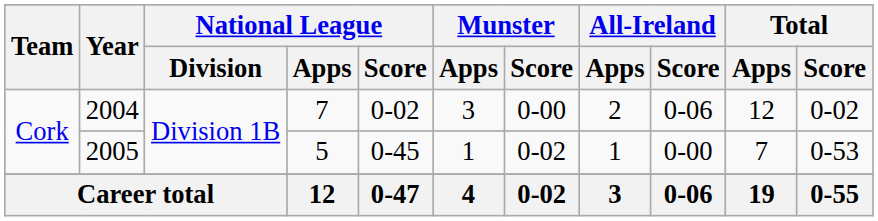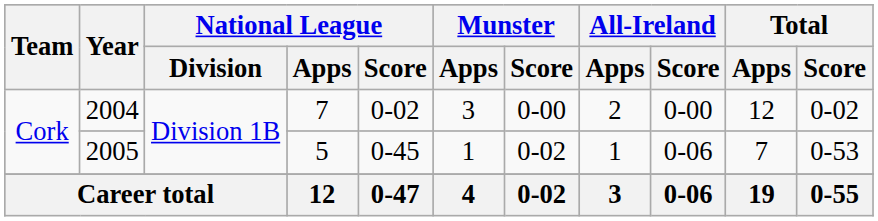 <table class="wikitable" style="text-align:center">
 <tr>
 <th rowspan="2">Team</th>
 <th rowspan="2">Year</th>
 <th colspan="3"><a href='#'>National League</a></th>
 <th colspan="2"><a href='#'>Munster</a></th>
 <th colspan="2"><a href='#'>All-Ireland</a></th>
 <th colspan="2">Total</th>
 </tr>
 <tr>
 <th>Division</th>
 <th>Apps</th>
 <th>Score</th>
 <th>Apps</th>
 <th>Score</th>
 <th>Apps</th>
 <th>Score</th>
 <th>Apps</th>
 <th>Score</th>
 </tr>
 <tr>
 <td rowspan="2"><a href='#'>Cork</a></td>
 <td>2004</td>
 <td rowspan="2"><a href='#'>Division 1B</a></td>
 <td>7</td>
 <td>0-02</td>
 <td>3</td>
 <td>0-00</td>
 <td>2</td>
-<td>0-06</td>
+<td>0-00</td>
 <td>12</td>
 <td>0-02</td>
 </tr>
 <tr>
 <td>2005</td>
 <td>5</td>
 <td>0-45</td>
 <td>1</td>
 <td>0-02</td>
 <td>1</td>
-<td>0-00</td>
+<td>0-06</td>
 <td>7</td>
 <td>0-53</td>
 </tr>
 <tr>
 </tr>
 <tr>
 <th colspan="3">Career total</th>
 <th>12</th>
 <th>0-47</th>
 <th>4</th>
 <th>0-02</th>
 <th>3</th>
 <th>0-06</th>
 <th>19</th>
 <th>0-55</th>
 </tr>
 </table>
